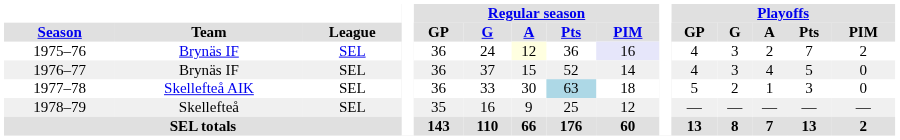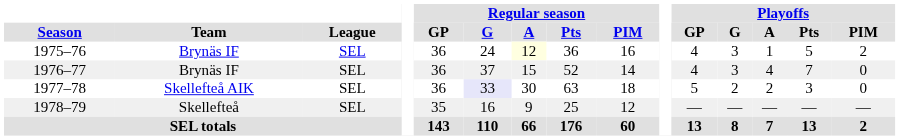 <table border="0" cellpadding="1" cellspacing="0" style="text-align:center; width:75%">
 <tr bgcolor="#e0e0e0">
 <th colspan="3" bgcolor="#ffffff"> </th>
 <th rowspan="99" bgcolor="#ffffff"> </th>
 <th colspan="5"><a href='#'>Regular season</a></th>
 <th rowspan="99" bgcolor="#ffffff"> </th>
 <th colspan="5"><a href='#'>Playoffs</a></th>
 </tr>
 <tr bgcolor="#e0e0e0">
 <th><a href='#'>Season</a></th>
 <th>Team</th>
 <th>League</th>
 <th>GP</th>
 <th><a href='#'>G</a></th>
 <th><a href='#'>A</a></th>
 <th><a href='#'>Pts</a></th>
 <th><a href='#'>PIM</a></th>
 <th>GP</th>
 <th>G</th>
 <th>A</th>
 <th>Pts</th>
 <th>PIM</th>
 </tr>
 <tr ALIGN="center">
 <td>1975–76</td>
 <td><a href='#'>Brynäs IF</a></td>
 <td><a href='#'>SEL</a></td>
 <td>36</td>
 <td>24</td>
 <td style="background: lightyellow;">12</td>
 <td>36</td>
-<td style="background: lavender;">16</td>
+<td>16</td>
 <td>4</td>
 <td>3</td>
-<td>2</td>
-<td>7</td>
+<td>1</td>
+<td>5</td>
 <td>2</td>
 </tr>
 <tr ALIGN="center" bgcolor="#f0f0f0">
 <td>1976–77</td>
 <td>Brynäs IF</td>
 <td>SEL</td>
 <td>36</td>
 <td>37</td>
 <td>15</td>
 <td>52</td>
 <td>14</td>
 <td>4</td>
 <td>3</td>
 <td>4</td>
-<td>5</td>
+<td>7</td>
 <td>0</td>
 </tr>
 <tr ALIGN="center">
 <td>1977–78</td>
 <td><a href='#'>Skellefteå AIK</a></td>
 <td>SEL</td>
 <td>36</td>
-<td>33</td>
+<td style="background: lavender;">33</td>
 <td>30</td>
-<td style="background: lightblue;">63</td>
+<td>63</td>
 <td>18</td>
 <td>5</td>
 <td>2</td>
-<td>1</td>
+<td>2</td>
 <td>3</td>
 <td>0</td>
 </tr>
 <tr ALIGN="center" bgcolor="#f0f0f0">
 <td>1978–79</td>
 <td>Skellefteå</td>
 <td>SEL</td>
 <td>35</td>
 <td>16</td>
 <td>9</td>
 <td>25</td>
 <td>12</td>
 <td>—</td>
 <td>—</td>
 <td>—</td>
 <td>—</td>
 <td>—</td>
 </tr>
 <tr bgcolor="#e0e0e0">
 <th colspan="3">SEL totals</th>
 <th>143</th>
 <th>110</th>
 <th>66</th>
 <th>176</th>
 <th>60</th>
 <th>13</th>
 <th>8</th>
 <th>7</th>
 <th>13</th>
 <th>2</th>
 </tr>
 </table>
